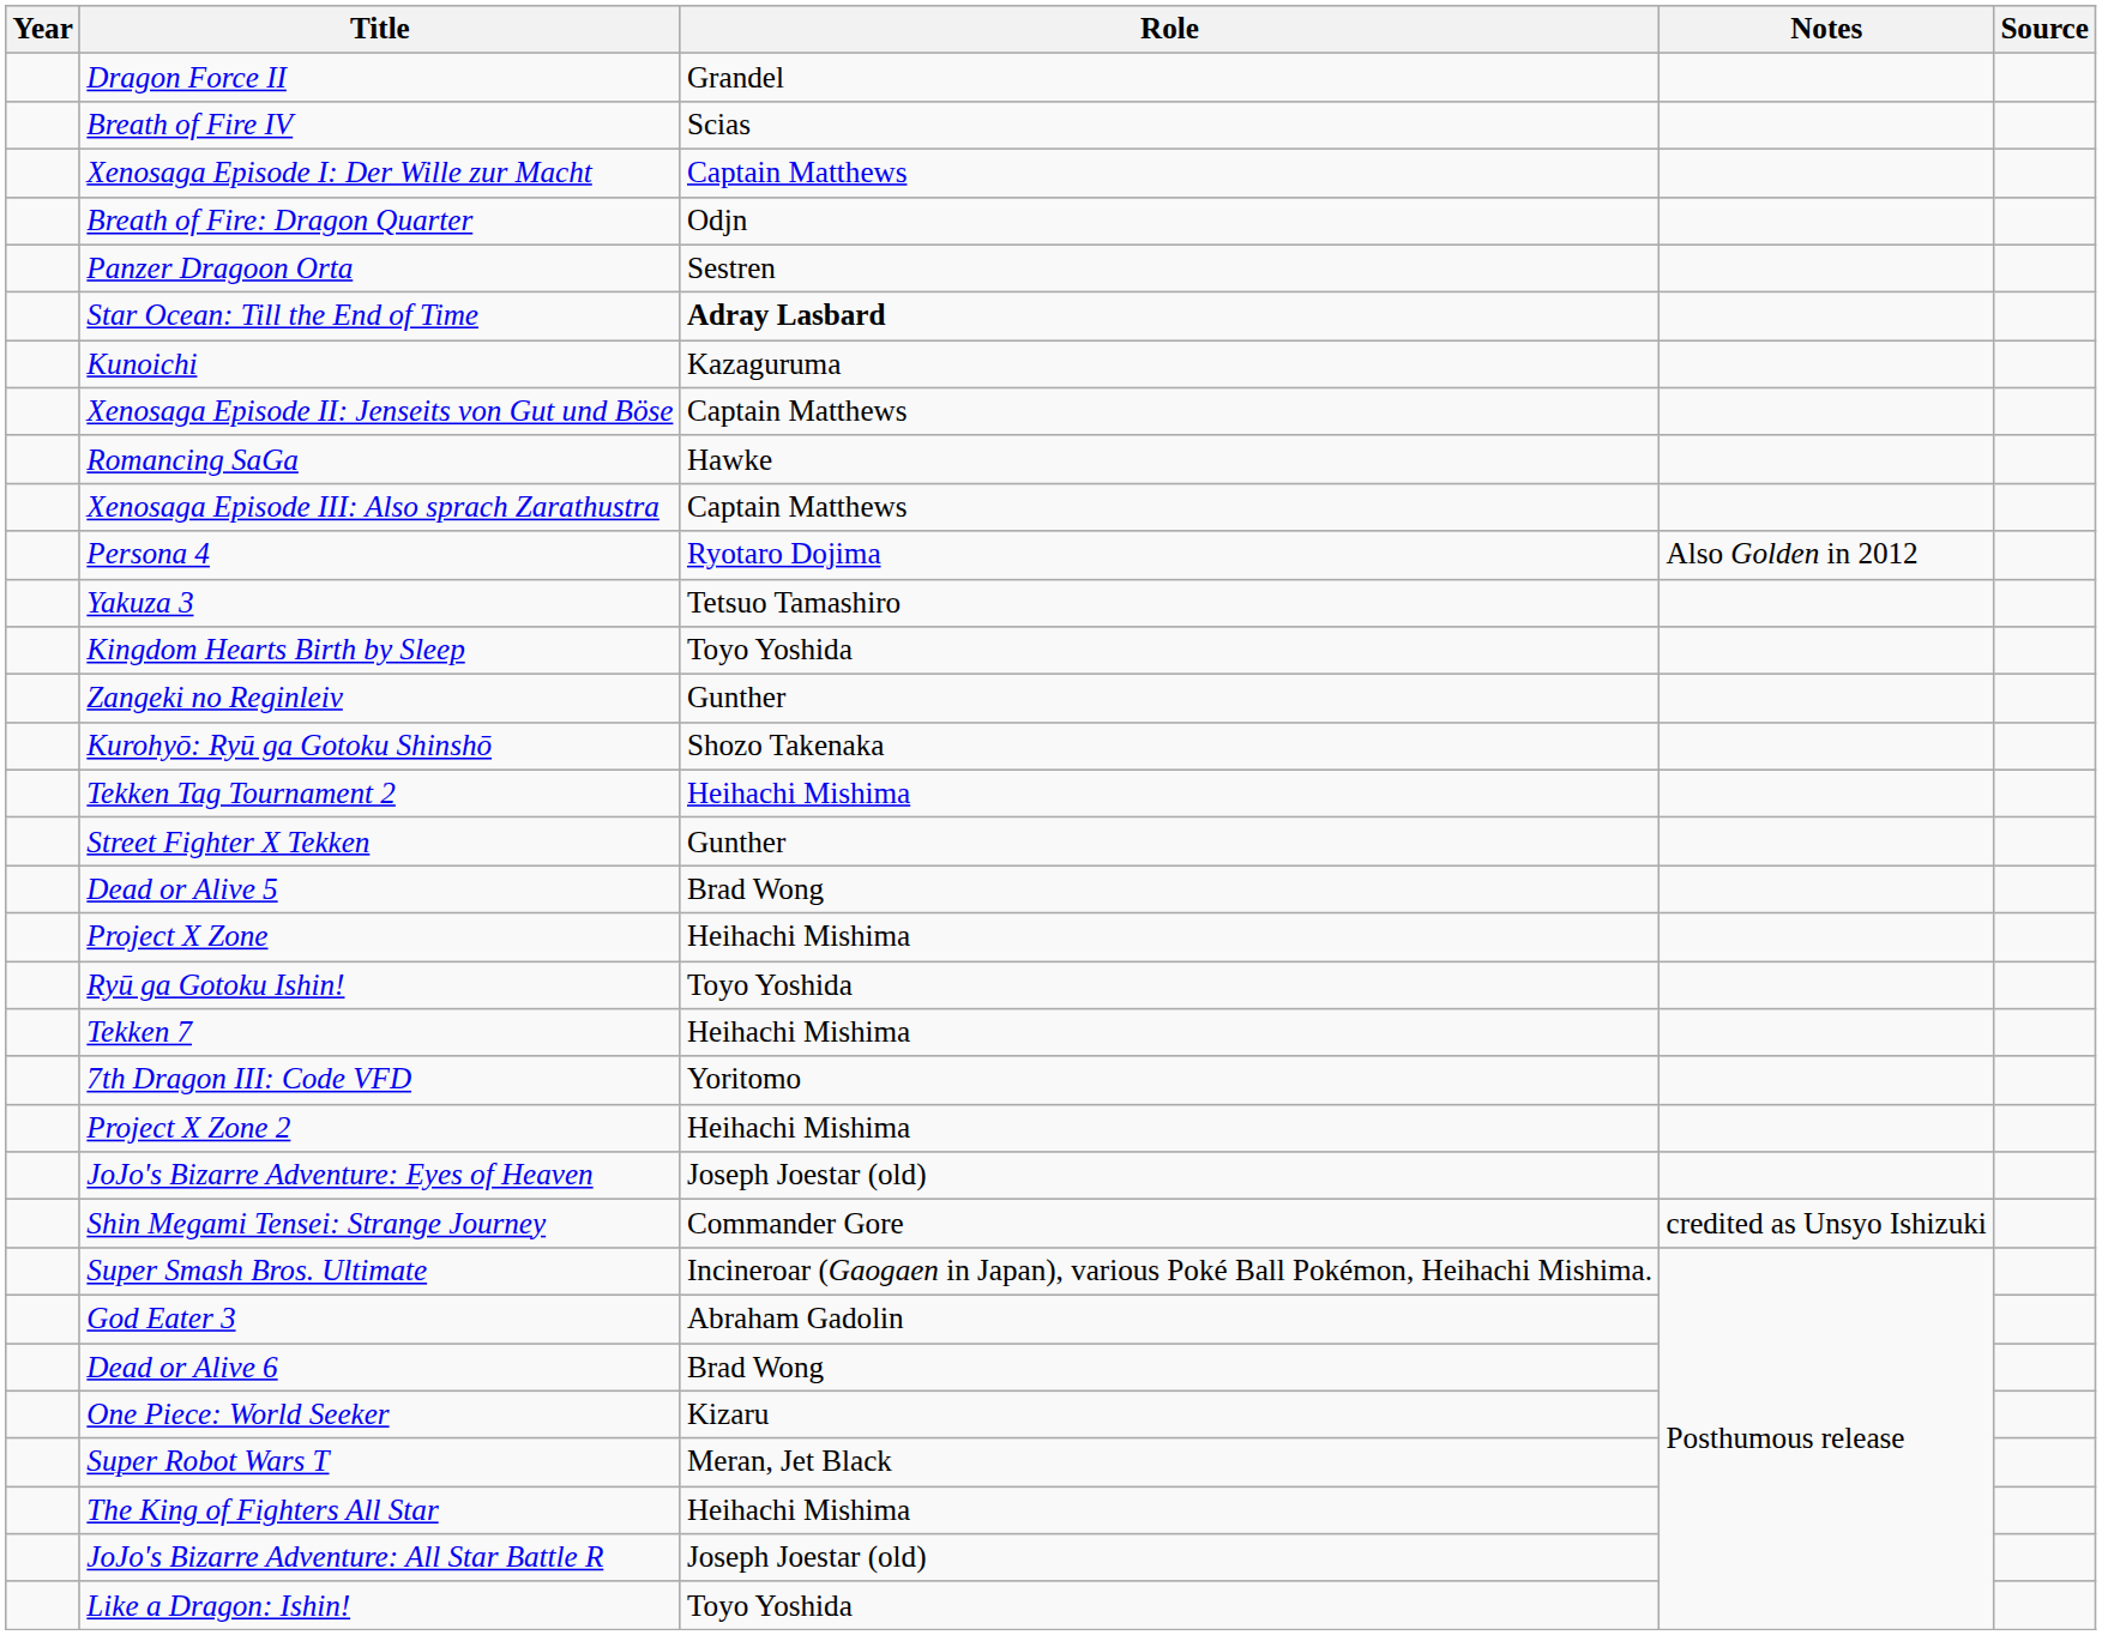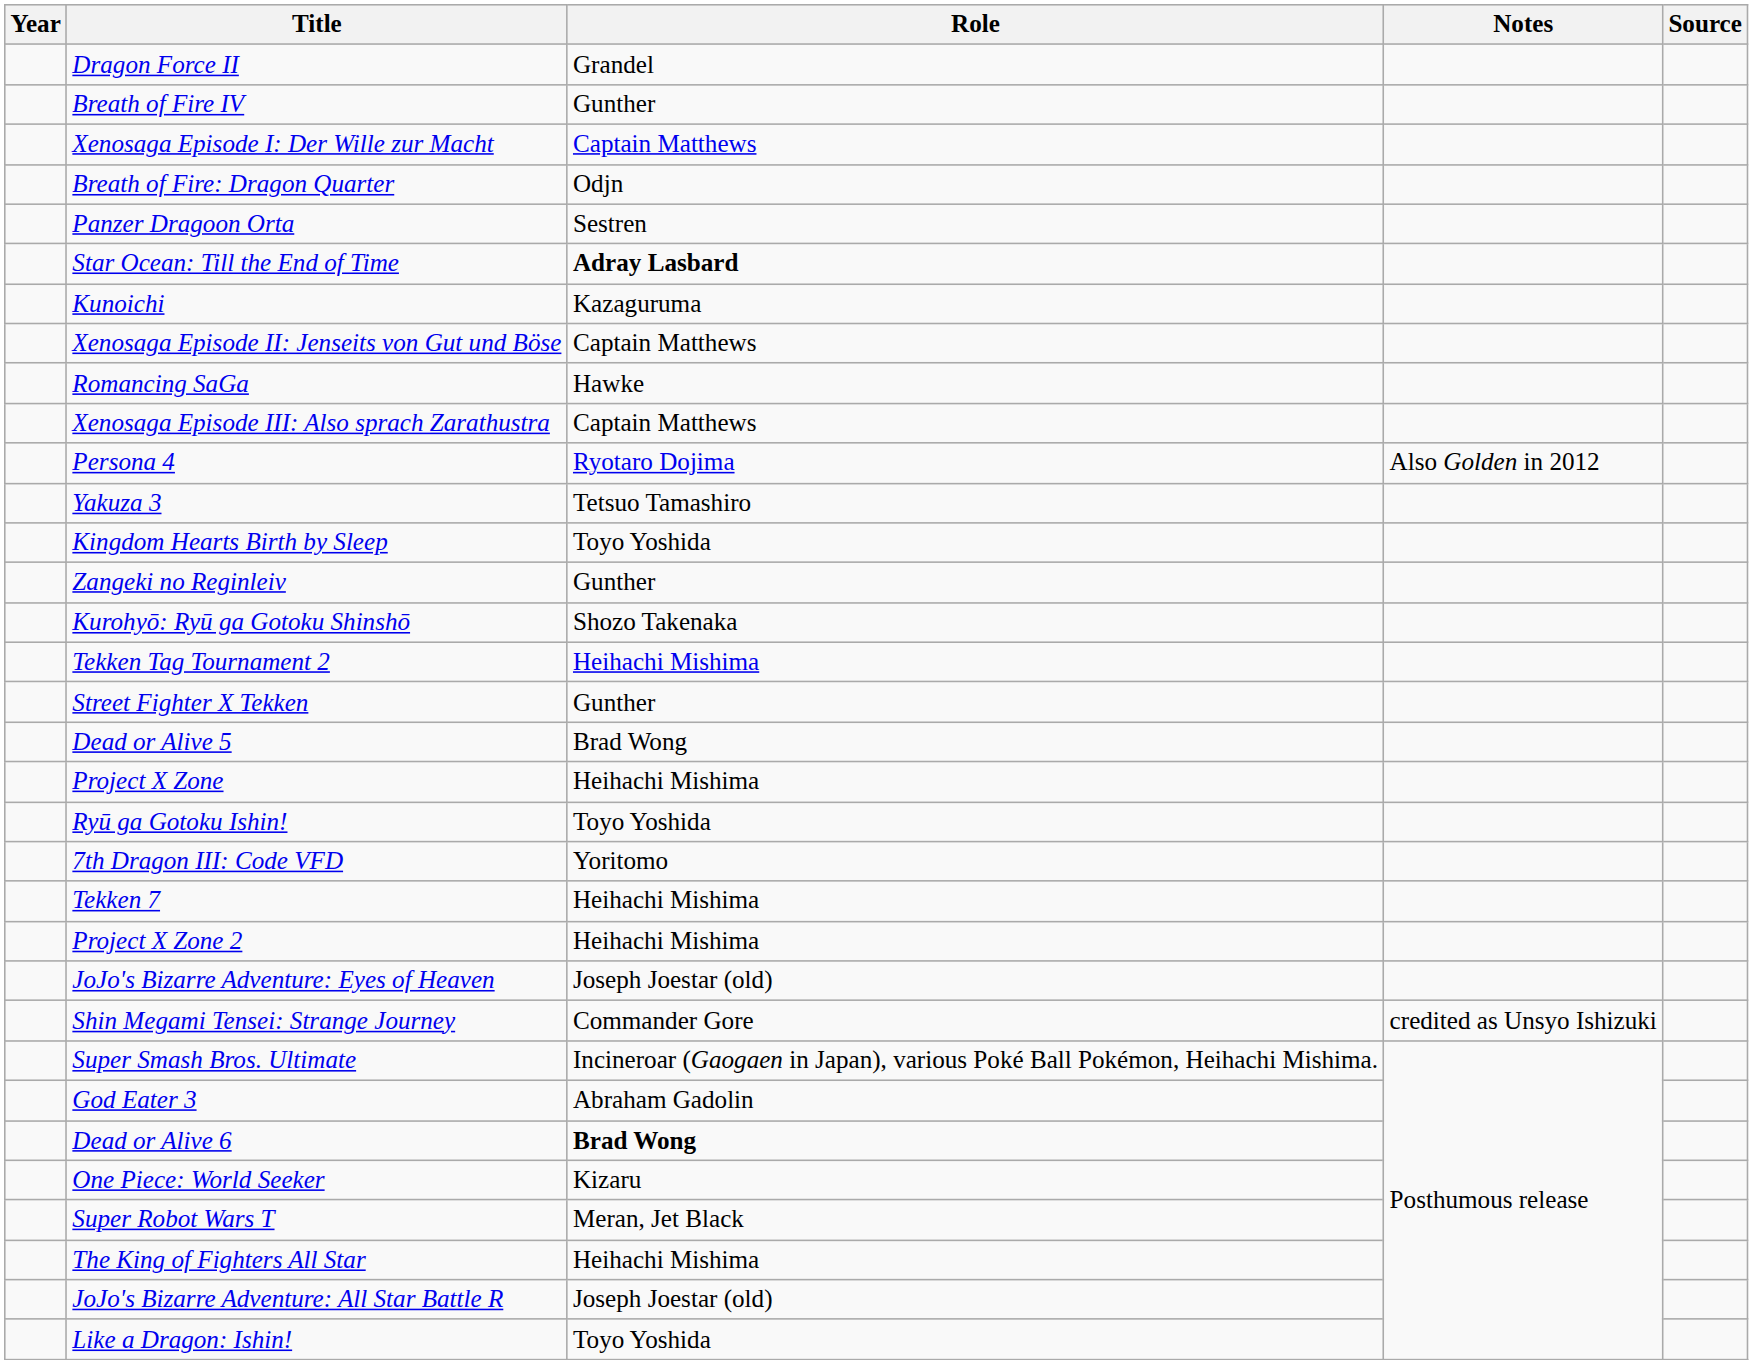 <table class="wikitable sortable">
 <tr>
 <th>Year</th>
 <th>Title</th>
 <th>Role</th>
 <th>Notes</th>
 <th>Source</th>
 </tr>
 <tr>
 <td></td>
 <td><em><a href='#'>Dragon Force II</a></em></td>
 <td>Grandel</td>
 <td></td>
 <td></td>
 </tr>
 <tr>
 <td></td>
 <td><em><a href='#'>Breath of Fire IV</a></em></td>
-<td>Scias</td>
+<td>Gunther</td>
 <td></td>
 <td></td>
 </tr>
 <tr>
 <td></td>
 <td><em><a href='#'>Xenosaga Episode I: Der Wille zur Macht</a></em></td>
 <td><a href='#'>Captain Matthews</a></td>
 <td></td>
 <td></td>
 </tr>
 <tr>
 <td></td>
 <td><em><a href='#'>Breath of Fire: Dragon Quarter</a></em></td>
 <td>Odjn</td>
 <td></td>
 <td></td>
 </tr>
 <tr>
 <td></td>
 <td><em><a href='#'>Panzer Dragoon Orta</a></em></td>
 <td>Sestren</td>
 <td></td>
 <td></td>
 </tr>
 <tr>
 <td></td>
 <td><em><a href='#'>Star Ocean: Till the End of Time</a></em></td>
 <td><strong>Adray Lasbard</strong></td>
 <td></td>
 <td></td>
 </tr>
 <tr>
 <td></td>
 <td><em><a href='#'>Kunoichi</a></em></td>
 <td>Kazaguruma</td>
 <td></td>
 <td></td>
 </tr>
 <tr>
 <td></td>
 <td><em><a href='#'>Xenosaga Episode II: Jenseits von Gut und Böse</a></em></td>
 <td>Captain Matthews</td>
 <td></td>
 <td></td>
 </tr>
 <tr>
 <td></td>
 <td><em><a href='#'>Romancing SaGa</a></em></td>
 <td>Hawke</td>
 <td></td>
 <td></td>
 </tr>
 <tr>
 <td></td>
 <td><em><a href='#'>Xenosaga Episode III: Also sprach Zarathustra</a></em></td>
 <td>Captain Matthews</td>
 <td></td>
 <td></td>
 </tr>
 <tr>
 <td></td>
 <td><em><a href='#'>Persona 4</a></em></td>
 <td><a href='#'>Ryotaro Dojima</a></td>
 <td>Also <em>Golden</em> in 2012</td>
 <td></td>
 </tr>
 <tr>
 <td></td>
 <td><em><a href='#'>Yakuza 3</a></em></td>
 <td>Tetsuo Tamashiro</td>
 <td></td>
 <td></td>
 </tr>
 <tr>
 <td></td>
 <td><em><a href='#'>Kingdom Hearts Birth by Sleep</a></em></td>
 <td>Toyo Yoshida</td>
 <td></td>
 <td></td>
 </tr>
 <tr>
 <td></td>
 <td><em><a href='#'>Zangeki no Reginleiv</a></em></td>
 <td>Gunther</td>
 <td></td>
 <td></td>
 </tr>
 <tr>
 <td></td>
 <td><em><a href='#'>Kurohyō: Ryū ga Gotoku Shinshō</a></em></td>
 <td>Shozo Takenaka</td>
 <td></td>
 <td></td>
 </tr>
 <tr>
 <td></td>
 <td><em><a href='#'>Tekken Tag Tournament 2</a></em></td>
 <td><a href='#'>Heihachi Mishima</a></td>
 <td></td>
 <td></td>
 </tr>
 <tr>
 <td></td>
 <td><em><a href='#'>Street Fighter X Tekken</a></em></td>
 <td>Gunther</td>
 <td></td>
 <td></td>
 </tr>
 <tr>
 <td></td>
 <td><em><a href='#'>Dead or Alive 5</a></em></td>
 <td>Brad Wong</td>
 <td></td>
 <td></td>
 </tr>
 <tr>
 <td></td>
 <td><em><a href='#'>Project X Zone</a></em></td>
 <td>Heihachi Mishima</td>
 <td></td>
 <td></td>
 </tr>
 <tr>
 <td></td>
 <td><em><a href='#'>Ryū ga Gotoku Ishin!</a></em></td>
 <td>Toyo Yoshida</td>
 <td></td>
 <td></td>
 </tr>
 <tr>
 <td></td>
-<td><em><a href='#'>Tekken 7</a></em></td>
-<td>Heihachi Mishima</td>
+<td><em><a href='#'>7th Dragon III: Code VFD</a></em></td>
+<td>Yoritomo</td>
 <td></td>
 <td></td>
 </tr>
 <tr>
 <td></td>
-<td><em><a href='#'>7th Dragon III: Code VFD</a></em></td>
-<td>Yoritomo</td>
+<td><em><a href='#'>Tekken 7</a></em></td>
+<td>Heihachi Mishima</td>
 <td></td>
 <td></td>
 </tr>
 <tr>
 <td></td>
 <td><em><a href='#'>Project X Zone 2</a></em></td>
 <td>Heihachi Mishima</td>
 <td></td>
 <td></td>
 </tr>
 <tr>
 <td></td>
 <td><em><a href='#'>JoJo's Bizarre Adventure: Eyes of Heaven</a></em></td>
 <td>Joseph Joestar (old)</td>
 <td></td>
 <td></td>
 </tr>
 <tr>
 <td></td>
 <td><em><a href='#'>Shin Megami Tensei: Strange Journey</a></em></td>
 <td>Commander Gore</td>
 <td>credited as Unsyo Ishizuki</td>
 <td></td>
 </tr>
 <tr>
 <td></td>
 <td><em><a href='#'>Super Smash Bros. Ultimate</a></em></td>
 <td>Incineroar (<em>Gaogaen</em> in Japan), various Poké Ball Pokémon, Heihachi Mishima.</td>
 <td rowspan=8>Posthumous release</td>
 <td></td>
 </tr>
 <tr>
 <td></td>
 <td><em><a href='#'>God Eater 3</a></em></td>
 <td>Abraham Gadolin</td>
 <td></td>
 </tr>
 <tr>
 <td></td>
 <td><em><a href='#'>Dead or Alive 6</a></em></td>
-<td>Brad Wong</td>
+<td><strong>Brad Wong</strong></td>
 <td></td>
 </tr>
 <tr>
 <td></td>
 <td><em><a href='#'>One Piece: World Seeker</a></em></td>
 <td>Kizaru</td>
 <td></td>
 </tr>
 <tr>
 <td></td>
 <td><em><a href='#'>Super Robot Wars T</a></em></td>
 <td>Meran, Jet Black</td>
 <td></td>
 </tr>
 <tr>
 <td></td>
 <td><em><a href='#'>The King of Fighters All Star</a></em></td>
 <td>Heihachi Mishima</td>
 <td></td>
 </tr>
 <tr>
 <td></td>
 <td><em><a href='#'>JoJo's Bizarre Adventure: All Star Battle R</a></em></td>
 <td>Joseph Joestar (old)</td>
 <td></td>
 </tr>
 <tr>
 <td></td>
 <td><em><a href='#'>Like a Dragon: Ishin!</a></em></td>
 <td>Toyo Yoshida</td>
 <td></td>
 </tr>
 <tr>
 </tr>
 </table>
